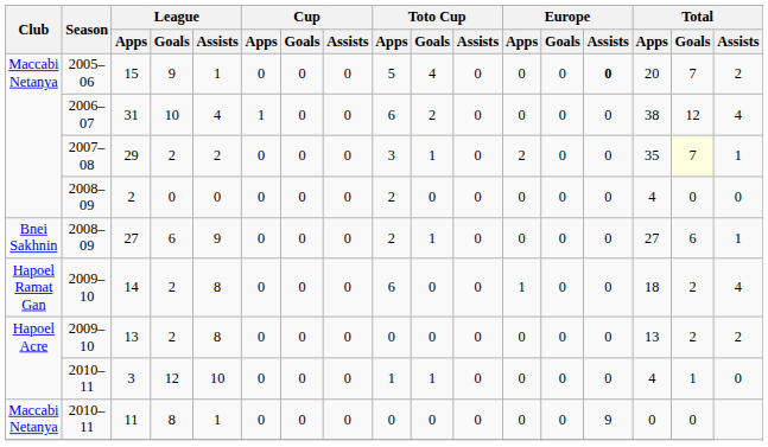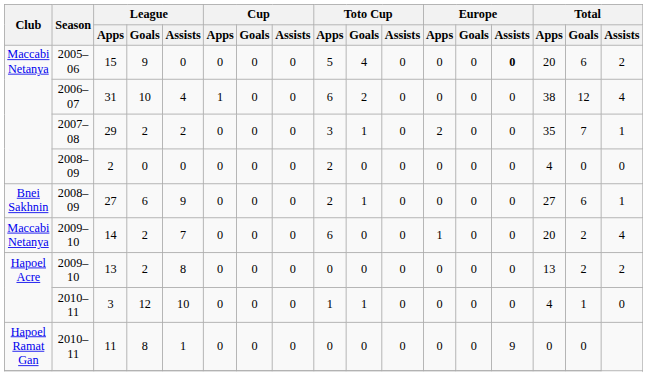 <table class="wikitable" style="font-size:90%; text-align: center;">
 <tr>
 <th rowspan="2">Club</th>
 <th rowspan="2">Season</th>
 <th colspan="3">League</th>
 <th colspan="3">Cup</th>
 <th colspan="3">Toto Cup</th>
 <th colspan="3">Europe</th>
 <th colspan="3">Total</th>
 </tr>
 <tr>
 <th>Apps</th>
 <th>Goals</th>
 <th>Assists</th>
 <th>Apps</th>
 <th>Goals</th>
 <th>Assists</th>
 <th>Apps</th>
 <th>Goals</th>
 <th>Assists</th>
 <th>Apps</th>
 <th>Goals</th>
 <th>Assists</th>
 <th>Apps</th>
 <th>Goals</th>
 <th>Assists</th>
 </tr>
 <tr |-||-||-|>
 <td rowspan="4" valign="top"><a href='#'>Maccabi Netanya</a></td>
 <td>2005–06</td>
 <td>15</td>
 <td>9</td>
-<td>1</td>
+<td>0</td>
 <td>0</td>
 <td>0</td>
 <td>0</td>
 <td>5</td>
 <td>4</td>
 <td>0</td>
 <td>0</td>
 <td>0</td>
 <td><strong>0</strong></td>
 <td>20</td>
-<td>7</td>
+<td>6</td>
 <td>2</td>
 </tr>
 <tr>
 <td>2006–07</td>
 <td>31</td>
 <td>10</td>
 <td>4</td>
 <td>1</td>
 <td>0</td>
 <td>0</td>
 <td>6</td>
 <td>2</td>
 <td>0</td>
 <td>0</td>
 <td>0</td>
 <td>0</td>
 <td>38</td>
 <td>12</td>
 <td>4</td>
 </tr>
 <tr>
 <td>2007–08</td>
 <td>29</td>
 <td>2</td>
 <td>2</td>
 <td>0</td>
 <td>0</td>
 <td>0</td>
 <td>3</td>
 <td>1</td>
 <td>0</td>
 <td>2</td>
 <td>0</td>
 <td>0</td>
 <td>35</td>
-<td style="background: lightyellow;">7</td>
+<td>7</td>
 <td>1</td>
 </tr>
 <tr>
 <td>2008–09</td>
 <td>2</td>
 <td>0</td>
 <td>0</td>
 <td>0</td>
 <td>0</td>
 <td>0</td>
 <td>2</td>
 <td>0</td>
 <td>0</td>
 <td>0</td>
 <td>0</td>
 <td>0</td>
 <td>4</td>
 <td>0</td>
 <td>0</td>
 </tr>
 <tr>
 <td rowspan="1" valign="top"><a href='#'>Bnei Sakhnin</a></td>
 <td>2008–09</td>
 <td>27</td>
 <td>6</td>
 <td>9</td>
 <td>0</td>
 <td>0</td>
 <td>0</td>
 <td>2</td>
 <td>1</td>
 <td>0</td>
 <td>0</td>
 <td>0</td>
 <td>0</td>
 <td>27</td>
 <td>6</td>
 <td>1</td>
 </tr>
 <tr>
-<td rowspan="1" valign="top"><a href='#'>Hapoel Ramat Gan</a></td>
+<td rowspan="1" valign="top"><a href='#'>Maccabi Netanya</a></td>
 <td>2009–10</td>
 <td>14</td>
 <td>2</td>
-<td>8</td>
+<td>7</td>
 <td>0</td>
 <td>0</td>
 <td>0</td>
 <td>6</td>
 <td>0</td>
 <td>0</td>
 <td>1</td>
 <td>0</td>
 <td>0</td>
-<td>18</td>
+<td>20</td>
 <td>2</td>
 <td>4</td>
 </tr>
 <tr>
 <td rowspan="2" valign="top"><a href='#'>Hapoel Acre</a></td>
 <td>2009–10</td>
 <td>13</td>
 <td>2</td>
 <td>8</td>
 <td>0</td>
 <td>0</td>
 <td>0</td>
 <td>0</td>
 <td>0</td>
 <td>0</td>
 <td>0</td>
 <td>0</td>
 <td>0</td>
 <td>13</td>
 <td>2</td>
 <td>2</td>
 </tr>
 <tr>
 <td>2010–11</td>
 <td>3</td>
 <td>12</td>
 <td>10</td>
 <td>0</td>
 <td>0</td>
 <td>0</td>
 <td>1</td>
 <td>1</td>
 <td>0</td>
 <td>0</td>
 <td>0</td>
 <td>0</td>
 <td>4</td>
 <td>1</td>
 <td>0</td>
 </tr>
 <tr>
-<td rowspan="1" valign="top"><a href='#'>Maccabi Netanya</a></td>
+<td rowspan="1" valign="top"><a href='#'>Hapoel Ramat Gan</a></td>
 <td>2010–11</td>
 <td 8>11</td>
 <td>8</td>
 <td>1</td>
 <td>0</td>
 <td>0</td>
 <td>0</td>
 <td>0</td>
 <td>0</td>
 <td>0</td>
 <td>0</td>
 <td>0</td>
 <td>9</td>
 <td>0</td>
 <td>0</td>
 </tr>
 <tr>
 </tr>
 </table>
